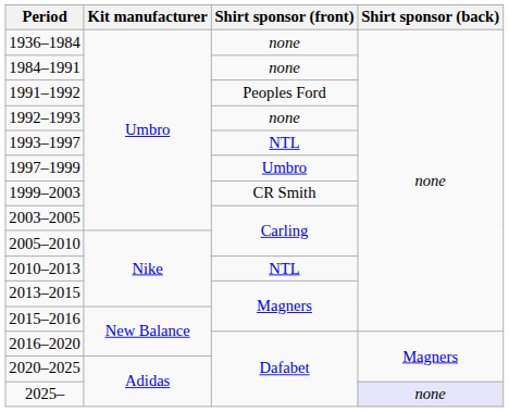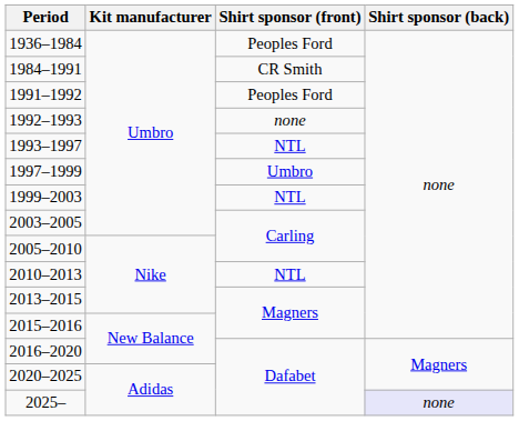 <table class="wikitable" style="text-align:center;margin-left:1em">
 <tr>
 <th><strong>Period</strong></th>
 <th><strong>Kit manufacturer</strong></th>
 <th><strong>Shirt sponsor (front)</strong></th>
 <th><strong>Shirt sponsor (back)</strong></th>
 </tr>
 <tr>
 <td>1936–1984</td>
 <td rowspan="8"><a href='#'>Umbro</a></td>
-<td><em>none</em></td>
+<td>Peoples Ford</td>
 <td rowspan="12"><em>none</em></td>
 </tr>
 <tr>
 <td>1984–1991</td>
-<td><em>none</em></td>
+<td>CR Smith</td>
 </tr>
 <tr>
 <td>1991–1992</td>
 <td>Peoples Ford</td>
 </tr>
 <tr>
 <td>1992–1993</td>
 <td><em>none</em></td>
 </tr>
 <tr>
 <td>1993–1997</td>
 <td><a href='#'>NTL</a></td>
 </tr>
 <tr>
 <td>1997–1999</td>
 <td><a href='#'>Umbro</a></td>
 </tr>
 <tr>
 <td>1999–2003</td>
-<td>CR Smith</td>
+<td><a href='#'>NTL</a></td>
 </tr>
 <tr>
 <td>2003–2005</td>
 <td rowspan="2"><a href='#'>Carling</a></td>
 </tr>
 <tr>
 <td>2005–2010</td>
 <td rowspan="3"><a href='#'>Nike</a></td>
 </tr>
 <tr>
 <td>2010–2013</td>
 <td><a href='#'>NTL</a></td>
 </tr>
 <tr>
 <td>2013–2015</td>
 <td rowspan="2"><a href='#'>Magners</a></td>
 </tr>
 <tr>
 <td>2015–2016</td>
 <td rowspan="2"><a href='#'>New Balance</a></td>
 </tr>
 <tr>
 <td>2016–2020</td>
 <td rowspan="3"><a href='#'>Dafabet</a></td>
 <td rowspan="2"><a href='#'>Magners</a></td>
 </tr>
 <tr>
 <td>2020–2025</td>
 <td rowspan="2"><a href='#'>Adidas</a></td>
 </tr>
 <tr>
 <td>2025–</td>
 <td style="background: lavender;"><em>none</em></td>
 </tr>
 </table>
